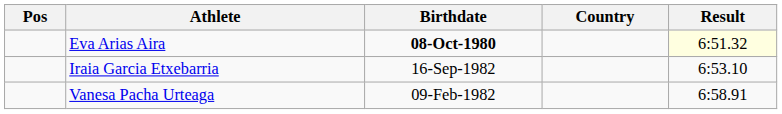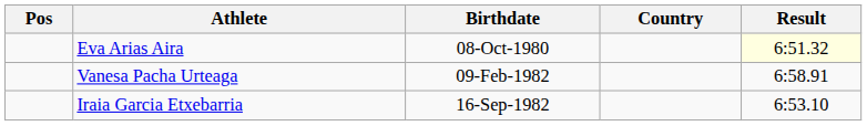 <table class="wikitable"  style="text-align:center; width:60%;">
 <tr>
 <th>Pos</th>
 <th>Athlete</th>
 <th>Birthdate</th>
 <th>Country</th>
 <th>Result</th>
 </tr>
 <tr>
 <td align=center></td>
 <td align=left><a href='#'>Eva Arias Aira</a></td>
-<td><strong>08-Oct-1980</strong></td>
+<td>08-Oct-1980</td>
 <td align=left></td>
 <td style="background: lightyellow;">6:51.32</td>
+</tr>
+<tr>
+<td align=center></td>
+<td align=left><a href='#'>Vanesa Pacha Urteaga</a></td>
+<td>09-Feb-1982</td>
+<td align=left></td>
+<td>6:58.91</td>
 </tr>
 <tr>
 <td align=center></td>
 <td align=left><a href='#'>Iraia Garcia Etxebarria</a></td>
 <td>16-Sep-1982</td>
 <td align=left></td>
 <td>6:53.10</td>
 </tr>
-<tr>
-<td align=center></td>
-<td align=left><a href='#'>Vanesa Pacha Urteaga</a></td>
-<td>09-Feb-1982</td>
-<td align=left></td>
-<td>6:58.91</td>
-</tr>
 </table>
